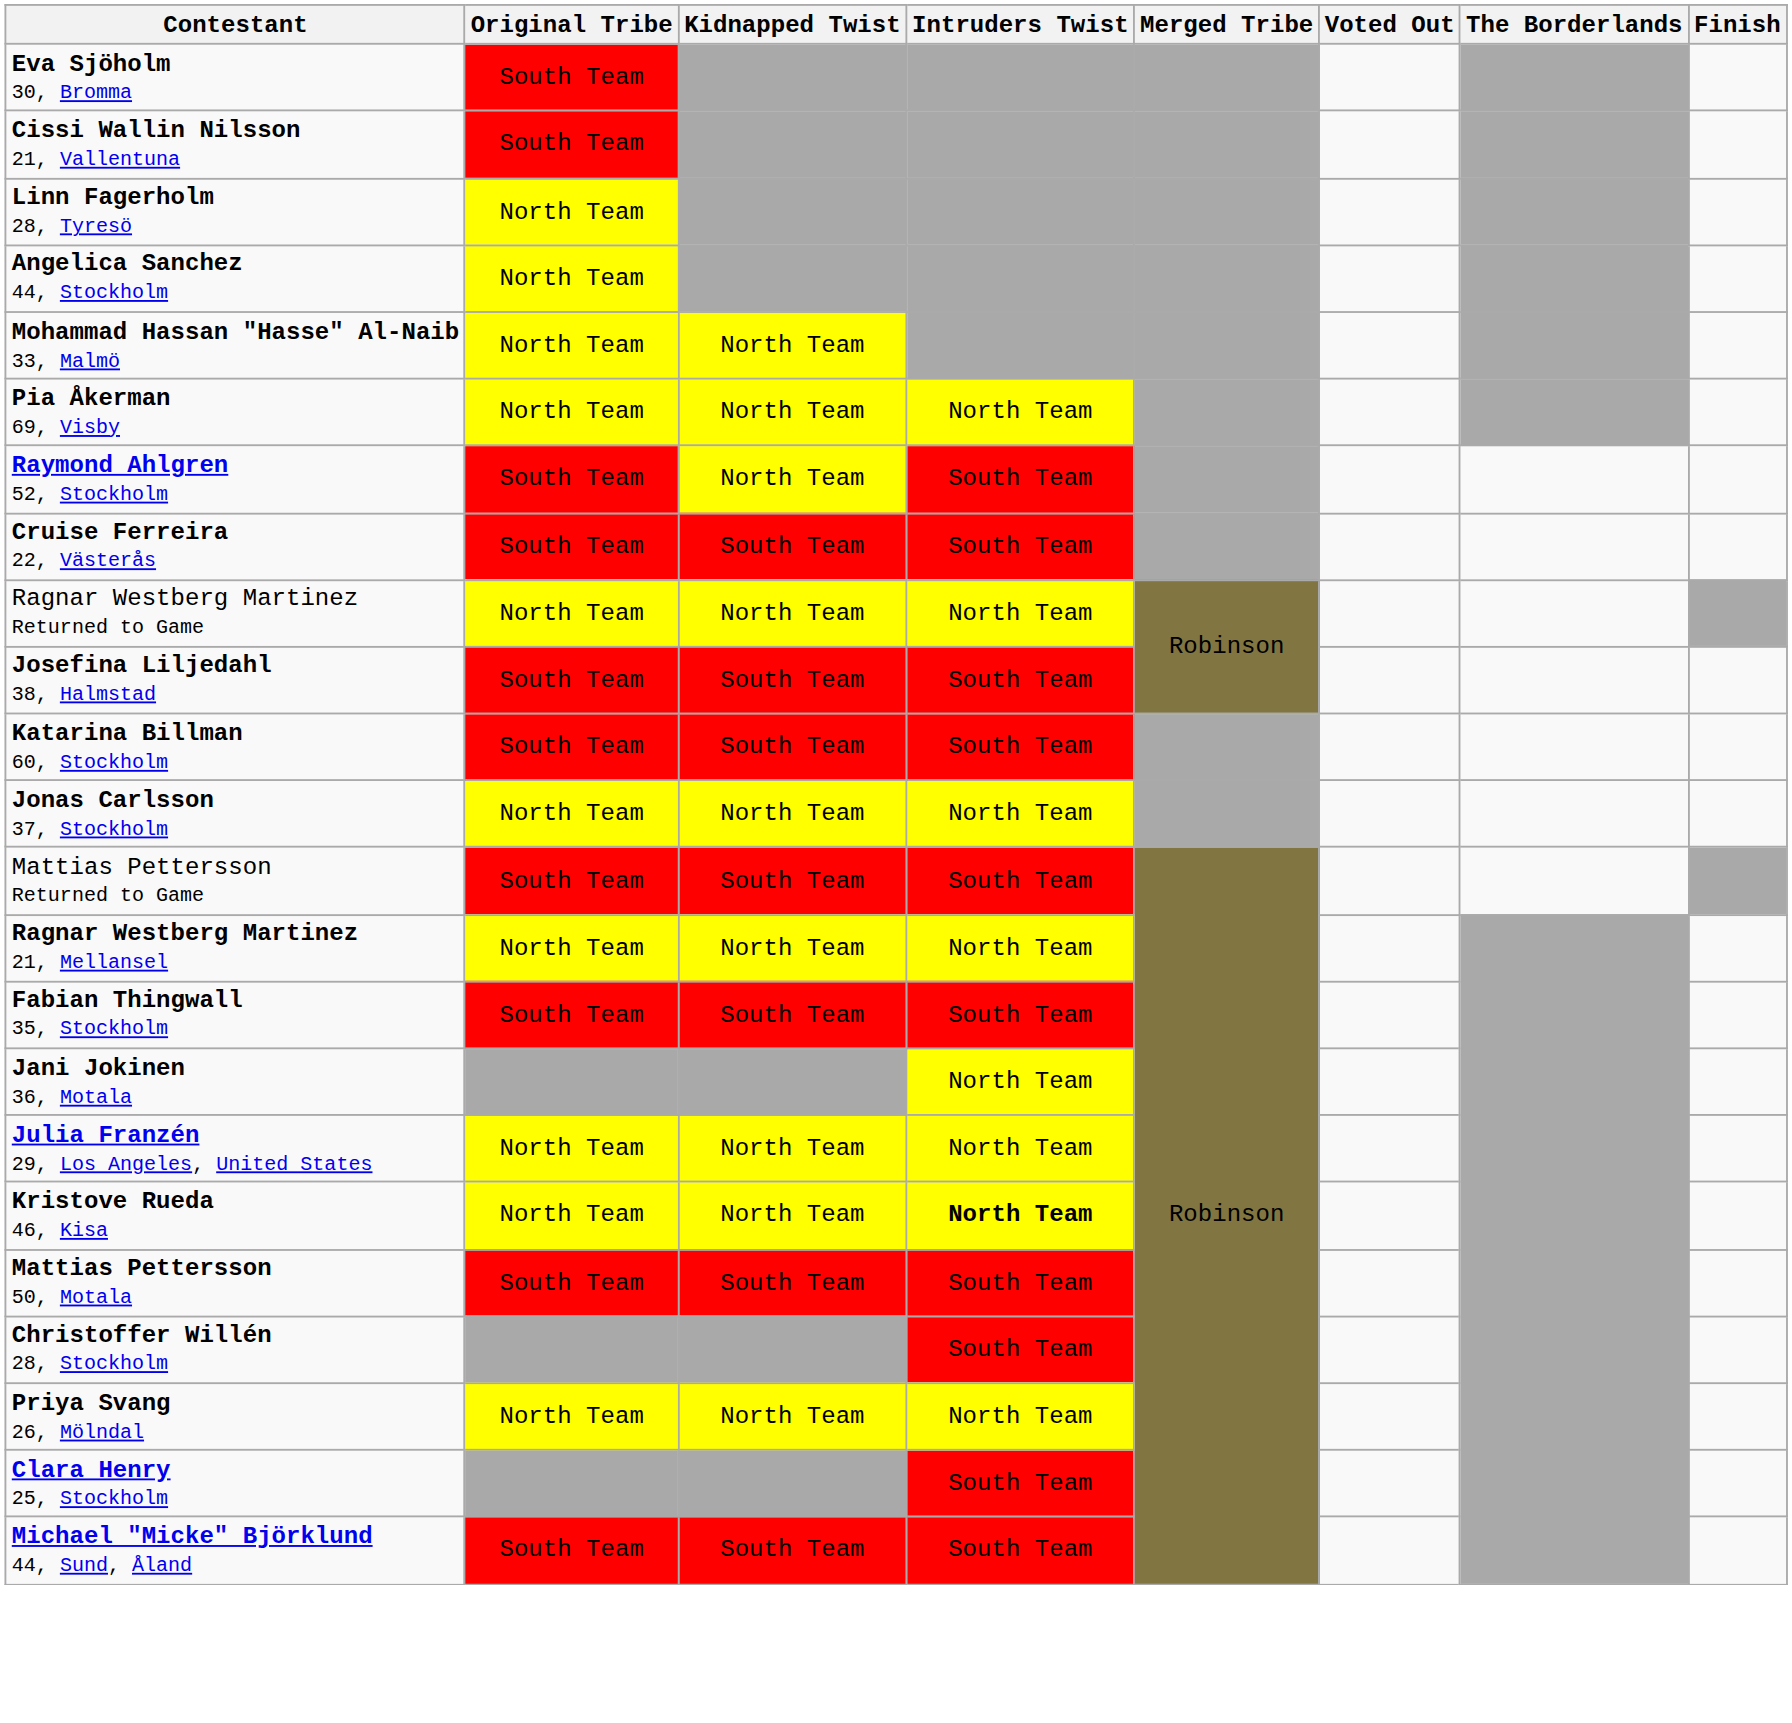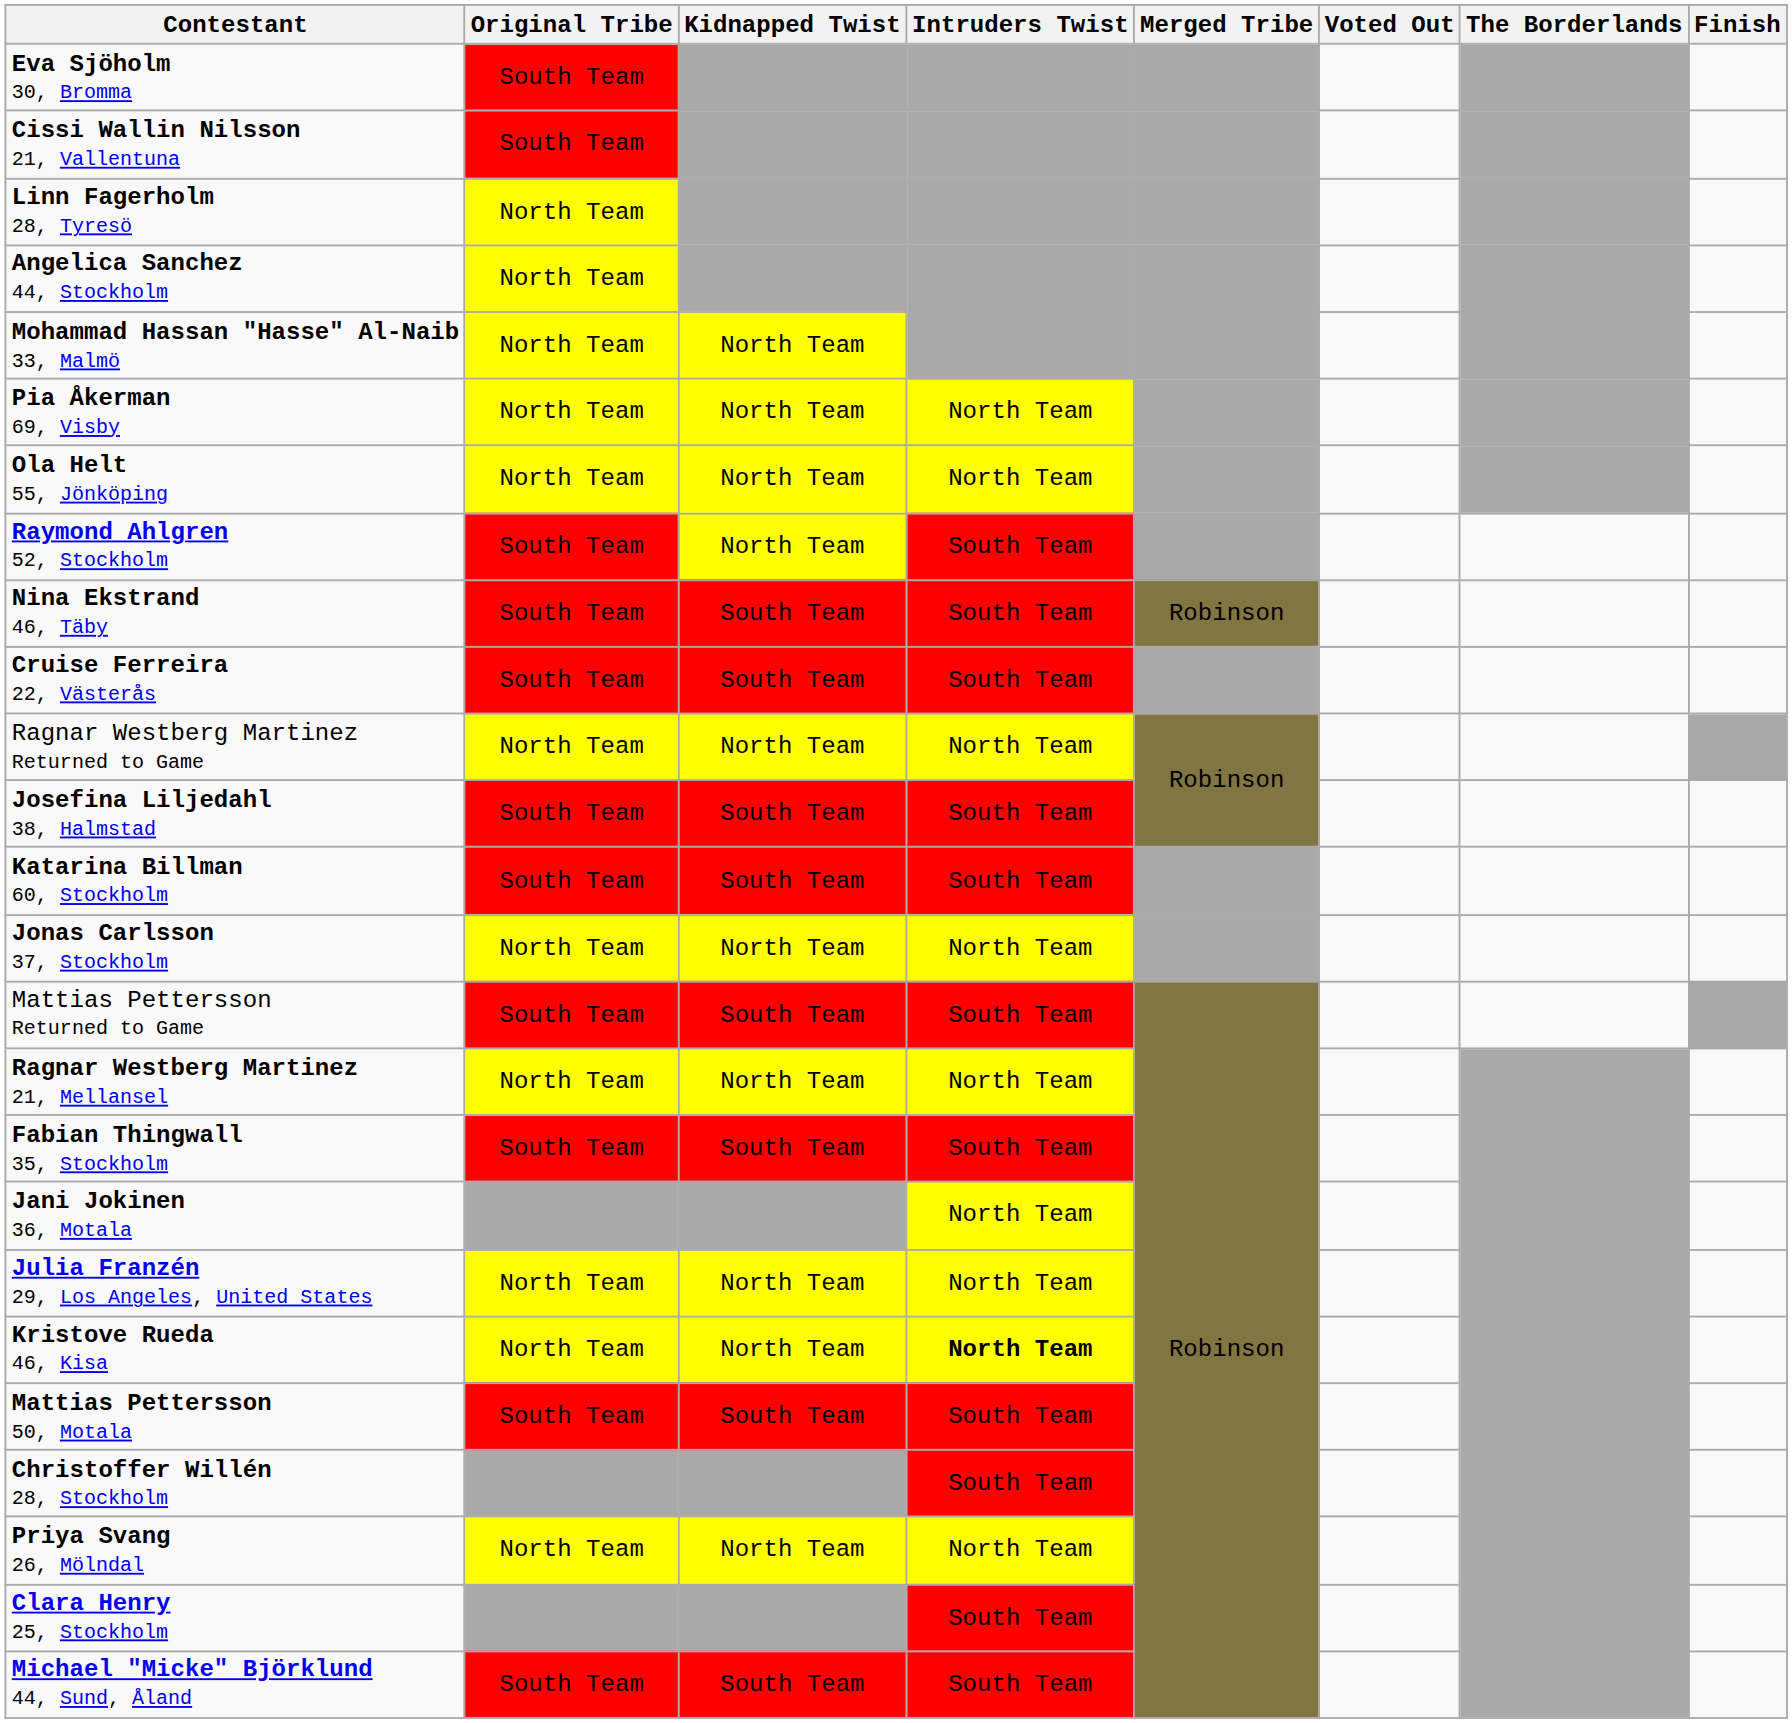 <table class="wikitable sortable" style="margin:auto; text-align:center">
 <tr>
 <th>Contestant</th>
 <th>Original Tribe</th>
 <th>Kidnapped Twist</th>
 <th>Intruders Twist</th>
 <th>Merged Tribe</th>
 <th>Voted Out</th>
 <th>The Borderlands</th>
 <th>Finish</th>
 </tr>
 <tr>
 <td align="left"><strong>Eva Sjöholm</strong><br><small>30, <a href='#'>Bromma</a></small></td>
 <td bgcolor="red">South Team</td>
 <td bgcolor="darkgrey"></td>
 <td bgcolor="darkgrey"></td>
 <td bgcolor="darkgrey"></td>
 <td></td>
 <td bgcolor="darkgrey"></td>
 <td></td>
 </tr>
 <tr>
 <td align="left"><strong>Cissi Wallin Nilsson</strong><br><small>21, <a href='#'>Vallentuna</a></small></td>
 <td bgcolor="red">South Team</td>
 <td bgcolor="darkgrey"></td>
 <td bgcolor="darkgrey"></td>
 <td bgcolor="darkgrey"></td>
 <td></td>
 <td bgcolor="darkgrey"></td>
 <td></td>
 </tr>
 <tr>
 <td align="left"><strong>Linn Fagerholm</strong><br><small>28, <a href='#'>Tyresö</a></small></td>
 <td bgcolor="yellow">North Team</td>
 <td bgcolor="darkgrey"></td>
 <td bgcolor="darkgrey"></td>
 <td bgcolor="darkgrey"></td>
 <td></td>
 <td bgcolor="darkgrey"></td>
 <td></td>
 </tr>
 <tr>
 <td align="left"><strong>Angelica Sanchez</strong><br><small>44, <a href='#'>Stockholm</a></small></td>
 <td bgcolor="yellow">North Team</td>
 <td bgcolor="darkgrey"></td>
 <td bgcolor="darkgrey"></td>
 <td bgcolor="darkgrey"></td>
 <td></td>
 <td bgcolor="darkgrey"></td>
 <td></td>
 </tr>
 <tr>
 <td align="left"><strong>Mohammad Hassan "Hasse" Al-Naib</strong><br><small>33, <a href='#'>Malmö</a></small></td>
 <td bgcolor="yellow">North Team</td>
 <td bgcolor="yellow">North Team</td>
 <td bgcolor="darkgrey"></td>
 <td bgcolor="darkgrey"></td>
 <td></td>
 <td bgcolor="darkgrey"></td>
 <td></td>
 </tr>
 <tr>
 <td align="left"><strong>Pia Åkerman</strong><br><small>69, <a href='#'>Visby</a></small></td>
 <td bgcolor="yellow">North Team</td>
 <td bgcolor="yellow">North Team</td>
 <td bgcolor="yellow">North Team</td>
 <td bgcolor="darkgrey"></td>
 <td></td>
 <td bgcolor="darkgrey"></td>
 <td></td>
 </tr>
 <tr>
+<td align="left"><strong>Ola Helt</strong><br><small>55, <a href='#'>Jönköping</a></small></td>
+<td bgcolor="yellow">North Team</td>
+<td bgcolor="yellow">North Team</td>
+<td bgcolor="yellow">North Team</td>
+<td bgcolor="darkgrey"></td>
+<td></td>
+<td bgcolor="darkgrey"></td>
+<td></td>
+</tr>
+<tr>
 <td align="left"><strong><a href='#'>Raymond Ahlgren</a></strong><br><small>52, <a href='#'>Stockholm</a></small></td>
 <td bgcolor="red">South Team</td>
 <td bgcolor="yellow">North Team</td>
 <td bgcolor="red">South Team</td>
 <td bgcolor="darkgrey"></td>
+<td></td>
+<td></td>
+<td></td>
+</tr>
+<tr>
+<td align="left"><strong>Nina Ekstrand</strong><br><small>46, <a href='#'>Täby</a></small></td>
+<td bgcolor="red">South Team</td>
+<td bgcolor="red">South Team</td>
+<td bgcolor="red">South Team</td>
+<td bgcolor="#817641">Robinson</td>
 <td></td>
 <td></td>
 <td></td>
 </tr>
 <tr>
 <td align="left"><strong>Cruise Ferreira</strong><br><small>22, <a href='#'>Västerås</a></small></td>
 <td bgcolor="red">South Team</td>
 <td bgcolor="red">South Team</td>
 <td bgcolor="red">South Team</td>
 <td bgcolor="darkgrey"></td>
 <td></td>
 <td></td>
 <td></td>
 </tr>
 <tr>
 <td align="left">Ragnar Westberg Martinez<br><small>Returned to Game</small></td>
 <td bgcolor="yellow">North Team</td>
 <td bgcolor="yellow">North Team</td>
 <td bgcolor="yellow">North Team</td>
 <td rowspan="2" bgcolor="#817641">Robinson</td>
 <td></td>
 <td></td>
 <td bgcolor="darkgrey"></td>
 </tr>
 <tr>
 <td align="left"><strong>Josefina Liljedahl</strong><br><small>38, <a href='#'>Halmstad</a></small></td>
 <td bgcolor="red">South Team</td>
 <td bgcolor="red">South Team</td>
 <td bgcolor="red">South Team</td>
 <td></td>
 <td></td>
 <td></td>
 </tr>
 <tr>
 <td align="left"><strong>Katarina Billman</strong><br><small>60, <a href='#'>Stockholm</a></small></td>
 <td bgcolor="red">South Team</td>
 <td bgcolor="red">South Team</td>
 <td bgcolor="red">South Team</td>
 <td bgcolor="darkgrey"></td>
 <td></td>
 <td></td>
 <td></td>
 </tr>
 <tr>
 <td align="left"><strong>Jonas Carlsson</strong><br><small>37, <a href='#'>Stockholm</a></small></td>
 <td bgcolor="yellow">North Team</td>
 <td bgcolor="yellow">North Team</td>
 <td bgcolor="yellow">North Team</td>
 <td bgcolor="darkgrey"></td>
 <td></td>
 <td></td>
 <td></td>
 </tr>
 <tr>
 <td align="left">Mattias Pettersson<br><small>Returned to Game</small></td>
 <td bgcolor="red">South Team</td>
 <td bgcolor="red">South Team</td>
 <td bgcolor="red">South Team</td>
 <td rowspan="11" bgcolor="#817641">Robinson</td>
 <td></td>
 <td></td>
 <td bgcolor="darkgrey"></td>
 </tr>
 <tr>
 <td align="left"><strong>Ragnar Westberg Martinez</strong><br><small>21, <a href='#'>Mellansel</a></small></td>
 <td bgcolor="yellow">North Team</td>
 <td bgcolor="yellow">North Team</td>
 <td bgcolor="yellow">North Team</td>
 <td></td>
 <td rowspan="10" bgcolor="darkgrey"></td>
 <td></td>
 </tr>
 <tr>
 <td align="left"><strong>Fabian Thingwall</strong><br><small>35, <a href='#'>Stockholm</a></small></td>
 <td bgcolor="red">South Team</td>
 <td bgcolor="red">South Team</td>
 <td bgcolor="red">South Team</td>
 <td></td>
 <td></td>
 </tr>
 <tr>
 <td align="left"><strong>Jani Jokinen</strong><br><small>36, <a href='#'>Motala</a></small></td>
 <td bgcolor="darkgrey"></td>
 <td bgcolor="darkgrey"></td>
 <td bgcolor="yellow">North Team</td>
 <td></td>
 <td></td>
 </tr>
 <tr>
 <td align="left"><strong><a href='#'>Julia Franzén</a></strong><br><small>29, <a href='#'>Los Angeles</a>, <a href='#'>United States</a></small></td>
 <td bgcolor="yellow">North Team</td>
 <td bgcolor="yellow">North Team</td>
 <td bgcolor="yellow">North Team</td>
 <td></td>
 <td></td>
 </tr>
 <tr>
 <td align="left"><strong>Kristove Rueda</strong><br><small>46, <a href='#'>Kisa</a></small></td>
 <td bgcolor="yellow">North Team</td>
 <td bgcolor="yellow">North Team</td>
 <td bgcolor="yellow"><strong>North Team</strong></td>
 <td></td>
 <td></td>
 </tr>
 <tr>
 <td align="left"><strong>Mattias Pettersson</strong><br><small>50, <a href='#'>Motala</a></small></td>
 <td bgcolor="red">South Team</td>
 <td bgcolor="red">South Team</td>
 <td bgcolor="red">South Team</td>
 <td></td>
 <td></td>
 </tr>
 <tr>
 <td align="left"><strong>Christoffer Willén</strong><br><small>28, <a href='#'>Stockholm</a></small></td>
 <td bgcolor="darkgrey"></td>
 <td bgcolor="darkgrey"></td>
 <td bgcolor="red">South Team</td>
 <td></td>
 <td></td>
 </tr>
 <tr>
 <td align="left"><strong>Priya Svang</strong><br><small>26, <a href='#'>Mölndal</a></small></td>
 <td bgcolor="yellow">North Team</td>
 <td bgcolor="yellow">North Team</td>
 <td bgcolor="yellow">North Team</td>
 <td></td>
 <td></td>
 </tr>
 <tr>
 <td align="left"><strong><a href='#'>Clara Henry</a></strong><br><small>25, <a href='#'>Stockholm</a></small></td>
 <td bgcolor="darkgrey"></td>
 <td bgcolor="darkgrey"></td>
 <td bgcolor="red">South Team</td>
 <td></td>
 <td></td>
 </tr>
 <tr>
 <td align="left"><strong><a href='#'>Michael "Micke" Björklund</a></strong><br><small>44, <a href='#'>Sund</a>, <a href='#'>Åland</a></small></td>
 <td bgcolor="red">South Team</td>
 <td bgcolor="red">South Team</td>
 <td bgcolor="red">South Team</td>
 <td></td>
 <td></td>
 </tr>
 </table>
